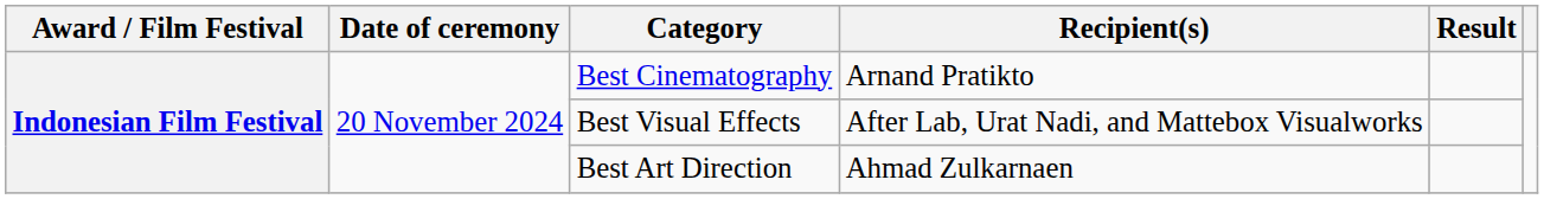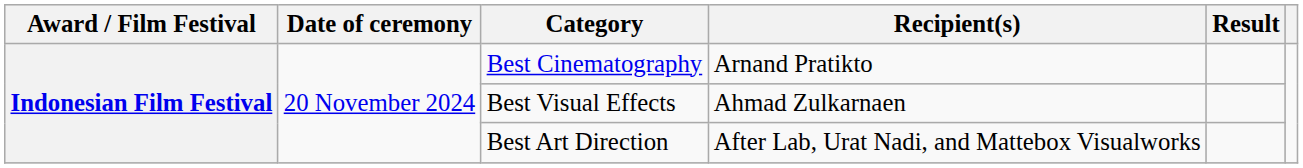 <table class="wikitable sortable plainrowheaders">
 <tr>
 <th scope="col">Award / Film Festival</th>
 <th scope="col">Date of ceremony</th>
 <th scope="col">Category</th>
 <th scope="col">Recipient(s)</th>
 <th scope="col">Result</th>
 <th scope="col" class="unsortable"></th>
 </tr>
 <tr>
 <th scope="row" rowspan="3"><a href='#'>Indonesian Film Festival</a></th>
 <td rowspan="3"><a href='#'>20 November 2024</a></td>
 <td><a href='#'>Best Cinematography</a></td>
 <td>Arnand Pratikto</td>
 <td></td>
 <td align="center" rowspan="3"></td>
 </tr>
 <tr>
 <td>Best Visual Effects</td>
-<td>After Lab, Urat Nadi, and Mattebox Visualworks</td>
+<td>Ahmad Zulkarnaen</td>
 <td></td>
 </tr>
 <tr>
 <td>Best Art Direction</td>
-<td>Ahmad Zulkarnaen</td>
+<td>After Lab, Urat Nadi, and Mattebox Visualworks</td>
 <td></td>
 </tr>
 </table>
